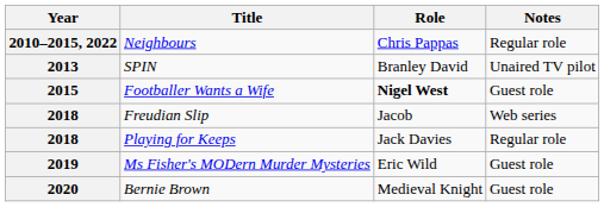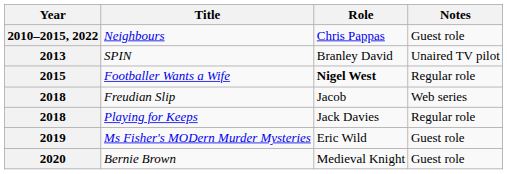 <table class="wikitable sortable plainrowheaders">
 <tr>
 <th scope="col">Year</th>
 <th scope="col">Title</th>
 <th scope="col">Role</th>
 <th scope="col" class="unsortable">Notes</th>
 </tr>
 <tr>
 <th scope="row">2010–2015, 2022</th>
 <td><em><a href='#'>Neighbours</a></em></td>
 <td><a href='#'>Chris Pappas</a></td>
-<td>Regular role</td>
+<td>Guest role</td>
 </tr>
 <tr>
 <th scope="row">2013</th>
 <td><em>SPIN</em></td>
 <td>Branley David</td>
 <td>Unaired TV pilot</td>
 </tr>
 <tr>
 <th scope="row">2015</th>
 <td><em><a href='#'>Footballer Wants a Wife</a></em></td>
 <td><strong>Nigel West</strong></td>
-<td>Guest role</td>
+<td>Regular role</td>
 </tr>
 <tr>
 <th scope="row">2018</th>
 <td><em>Freudian Slip</em></td>
 <td>Jacob</td>
 <td>Web series</td>
 </tr>
 <tr>
 <th scope="row">2018</th>
 <td><em><a href='#'>Playing for Keeps</a></em></td>
 <td>Jack Davies</td>
 <td>Regular role</td>
 </tr>
 <tr>
 <th scope="row">2019</th>
 <td><em><a href='#'>Ms Fisher's MODern Murder Mysteries</a></em></td>
 <td>Eric Wild</td>
 <td>Guest role</td>
 </tr>
 <tr>
 <th scope="row">2020</th>
 <td><em>Bernie Brown</em></td>
 <td>Medieval Knight</td>
 <td>Guest role</td>
 </tr>
 </table>
